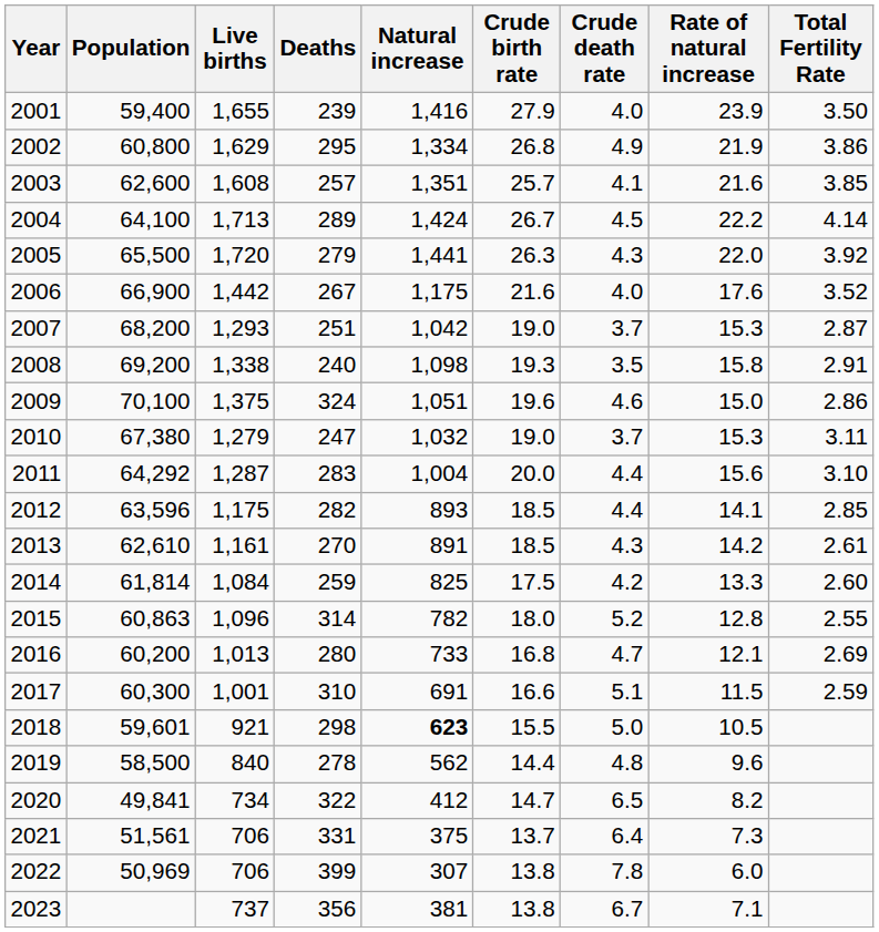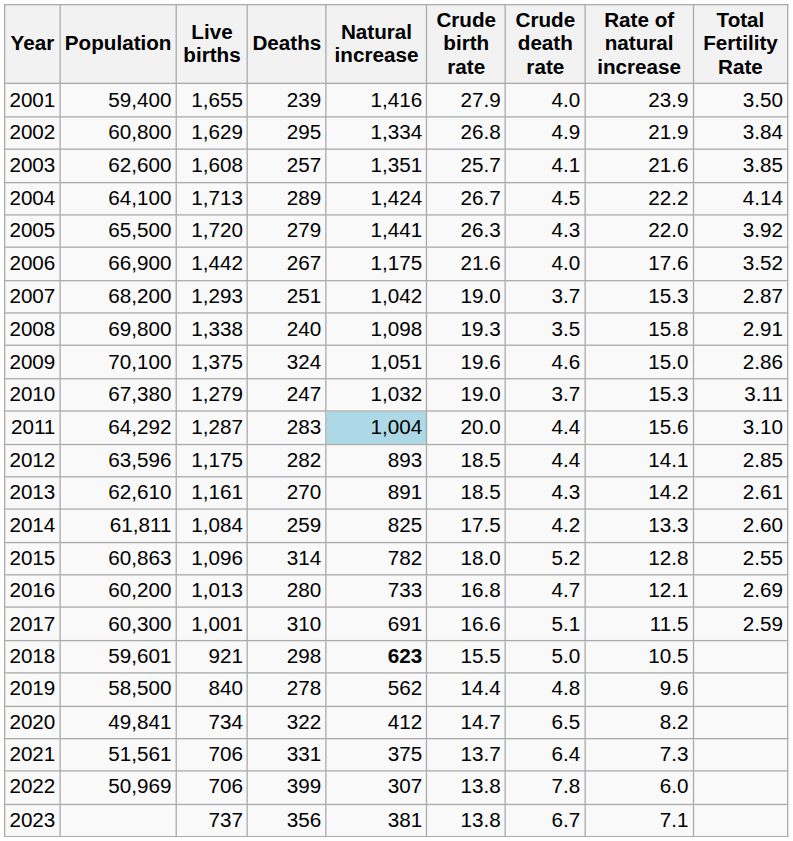 <table class="wikitable">
 <tr>
 <th scope="col">Year</th>
 <th scope="col">Population</th>
 <th scope="col">Live births</th>
 <th scope="col">Deaths</th>
 <th scope="col">Natural increase</th>
 <th scope="col">Crude birth rate</th>
 <th scope="col">Crude death rate</th>
 <th scope="col">Rate of natural increase</th>
 <th scope="col">Total Fertility Rate</th>
 </tr>
 <tr>
 <td scope="row" align="right">2001</td>
 <td align="right">59,400</td>
 <td align="right">1,655</td>
 <td align="right">239</td>
 <td align="right">1,416</td>
 <td align="right">27.9</td>
 <td align="right">4.0</td>
 <td align="right">23.9</td>
 <td align="right">3.50</td>
 </tr>
 <tr>
 <td scope="row" align="right">2002</td>
 <td align="right">60,800</td>
 <td align="right">1,629</td>
 <td align="right">295</td>
 <td align="right">1,334</td>
 <td align="right">26.8</td>
 <td align="right">4.9</td>
 <td align="right">21.9</td>
-<td align="right">3.86</td>
+<td align="right">3.84</td>
 </tr>
 <tr>
 <td scope="row" align="right">2003</td>
 <td align="right">62,600</td>
 <td align="right">1,608</td>
 <td align="right">257</td>
 <td align="right">1,351</td>
 <td align="right">25.7</td>
 <td align="right">4.1</td>
 <td align="right">21.6</td>
 <td align="right">3.85</td>
 </tr>
 <tr>
 <td scope="row" align="right">2004</td>
 <td align="right">64,100</td>
 <td align="right">1,713</td>
 <td align="right">289</td>
 <td align="right">1,424</td>
 <td align="right">26.7</td>
 <td align="right">4.5</td>
 <td align="right">22.2</td>
 <td align="right">4.14</td>
 </tr>
 <tr>
 <td scope="row" align="right">2005</td>
 <td align="right">65,500</td>
 <td align="right">1,720</td>
 <td align="right">279</td>
 <td align="right">1,441</td>
 <td align="right">26.3</td>
 <td align="right">4.3</td>
 <td align="right">22.0</td>
 <td align="right">3.92</td>
 </tr>
 <tr>
 <td scope="row" align="right">2006</td>
 <td align="right">66,900</td>
 <td align="right">1,442</td>
 <td align="right">267</td>
 <td align="right">1,175</td>
 <td align="right">21.6</td>
 <td align="right">4.0</td>
 <td align="right">17.6</td>
 <td align="right">3.52</td>
 </tr>
 <tr>
 <td scope="row" align="right">2007</td>
 <td align="right">68,200</td>
 <td align="right">1,293</td>
 <td align="right">251</td>
 <td align="right">1,042</td>
 <td align="right">19.0</td>
 <td align="right">3.7</td>
 <td align="right">15.3</td>
 <td align="right">2.87</td>
 </tr>
 <tr>
 <td scope="row" align="right">2008</td>
-<td align="right">69,200</td>
+<td align="right">69,800</td>
 <td align="right">1,338</td>
 <td align="right">240</td>
 <td align="right">1,098</td>
 <td align="right">19.3</td>
 <td align="right">3.5</td>
 <td align="right">15.8</td>
 <td align="right">2.91</td>
 </tr>
 <tr>
 <td scope="row" align="right">2009</td>
 <td align="right">70,100</td>
 <td align="right">1,375</td>
 <td align="right">324</td>
 <td align="right">1,051</td>
 <td align="right">19.6</td>
 <td align="right">4.6</td>
 <td align="right">15.0</td>
 <td align="right">2.86</td>
 </tr>
 <tr>
 <td scope="row" align="right">2010</td>
 <td align="right">67,380</td>
 <td align="right">1,279</td>
 <td align="right">247</td>
 <td align="right">1,032</td>
 <td align="right">19.0</td>
 <td align="right">3.7</td>
 <td align="right">15.3</td>
 <td align="right">3.11</td>
 </tr>
 <tr>
 <td scope="row"  align="right">2011</td>
 <td align="right">64,292</td>
 <td align="right">1,287</td>
 <td align="right">283</td>
-<td align="right">1,004</td>
+<td align="right" style="background: lightblue;">1,004</td>
 <td align="right">20.0</td>
 <td align="right">4.4</td>
 <td align="right">15.6</td>
 <td align="right">3.10</td>
 </tr>
 <tr>
 <td scope="row" align="right">2012</td>
 <td align="right">63,596</td>
 <td align="right">1,175</td>
 <td align="right">282</td>
 <td align="right">893</td>
 <td align="right">18.5</td>
 <td align="right">4.4</td>
 <td align="right">14.1</td>
 <td align="right">2.85</td>
 </tr>
 <tr>
 <td scope="row"  align="right">2013</td>
 <td align="right">62,610</td>
 <td align="right">1,161</td>
 <td align="right">270</td>
 <td align="right">891</td>
 <td align="right">18.5</td>
 <td align="right">4.3</td>
 <td align="right">14.2</td>
 <td align="right">2.61</td>
 </tr>
 <tr>
 <td scope="row" align="right">2014</td>
-<td align="right">61,814</td>
+<td align="right">61,811</td>
 <td align="right">1,084</td>
 <td align="right">259</td>
 <td align="right">825</td>
 <td align="right">17.5</td>
 <td align="right">4.2</td>
 <td align="right">13.3</td>
 <td align="right">2.60</td>
 </tr>
 <tr>
 <td scope="row"  align="right">2015</td>
 <td align="right">60,863</td>
 <td align="right">1,096</td>
 <td align="right">314</td>
 <td align="right">782</td>
 <td align="right">18.0</td>
 <td align="right">5.2</td>
 <td align="right">12.8</td>
 <td align="right">2.55</td>
 </tr>
 <tr>
 <td scope="row" align="right">2016</td>
 <td align="right">60,200</td>
 <td align="right">1,013</td>
 <td align="right">280</td>
 <td align="right">733</td>
 <td align="right">16.8</td>
 <td align="right">4.7</td>
 <td align="right">12.1</td>
 <td align="right">2.69</td>
 </tr>
 <tr>
 <td scope="row" align="right">2017</td>
 <td align="right">60,300</td>
 <td align="right">1,001</td>
 <td align="right">310</td>
 <td align="right">691</td>
 <td align="right">16.6</td>
 <td align="right">5.1</td>
 <td align="right">11.5</td>
 <td align="right">2.59</td>
 </tr>
 <tr>
 <td scope="row" align="right">2018</td>
 <td align="right">59,601</td>
 <td align="right">921</td>
 <td align="right">298</td>
 <td align="right"><strong>623</strong></td>
 <td align="right">15.5</td>
 <td align="right">5.0</td>
 <td align="right">10.5</td>
 <td align="right"></td>
 </tr>
 <tr>
 <td scope="row" align="right">2019</td>
 <td align="right">58,500</td>
 <td align="right">840</td>
 <td align="right">278</td>
 <td align="right">562</td>
 <td align="right">14.4</td>
 <td align="right">4.8</td>
 <td align="right">9.6</td>
 <td align="right"></td>
 </tr>
 <tr>
 <td scope="row" align="right">2020</td>
 <td align="right">49,841</td>
 <td align="right">734</td>
 <td align="right">322</td>
 <td align="right">412</td>
 <td align="right">14.7</td>
 <td align="right">6.5</td>
 <td align="right">8.2</td>
 <td align="right"></td>
 </tr>
 <tr>
 <td scope="row" align="right">2021</td>
 <td align="right">51,561</td>
 <td align="right">706</td>
 <td align="right">331</td>
 <td align="right">375</td>
 <td align="right">13.7</td>
 <td align="right">6.4</td>
 <td align="right">7.3</td>
 <td align="right"></td>
 </tr>
 <tr>
 <td scope="row" align="right">2022</td>
 <td align="right">50,969</td>
 <td align="right">706</td>
 <td align="right">399</td>
 <td align="right">307</td>
 <td align="right">13.8</td>
 <td align="right">7.8</td>
 <td align="right">6.0</td>
 <td align="right"></td>
 </tr>
 <tr>
 <td scope="row" align="right">2023</td>
 <td align="right"></td>
 <td align="right">737</td>
 <td align="right">356</td>
 <td align="right">381</td>
 <td align="right">13.8</td>
 <td align="right">6.7</td>
 <td align="right">7.1</td>
 <td align="right"></td>
 </tr>
 <tr>
 </tr>
 </table>
